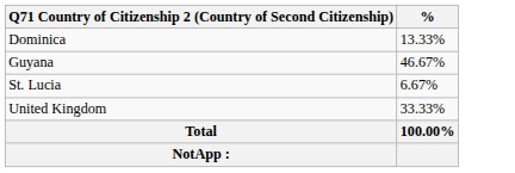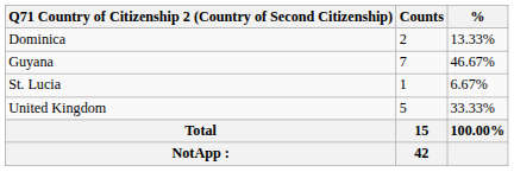 <table class="wikitable sortable">
 <tr>
 <th>Q71 Country of Citizenship 2 (Country of Second Citizenship)</th>
+<th>Counts</th>
 <th>%</th>
 </tr>
 <tr>
 <td>Dominica</td>
+<td>2</td>
 <td>13.33%</td>
 </tr>
 <tr>
 <td>Guyana</td>
+<td>7</td>
 <td>46.67%</td>
 </tr>
 <tr>
 <td>St. Lucia</td>
+<td>1</td>
 <td>6.67%</td>
 </tr>
 <tr>
 <td>United Kingdom</td>
+<td>5</td>
 <td>33.33%</td>
 </tr>
 <tr>
 <th>Total</th>
+<th>15</th>
 <th>100.00%</th>
 </tr>
 <tr>
 <th>NotApp :</th>
+<th>42</th>
 <th></th>
 </tr>
 </table>
